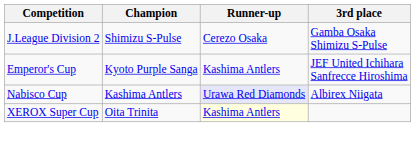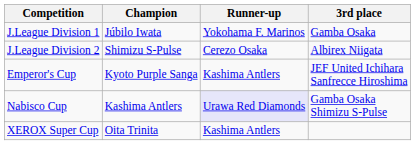 <table class="wikitable">
 <tr>
 <th>Competition</th>
 <th>Champion</th>
 <th>Runner-up</th>
 <th>3rd place</th>
 </tr>
 <tr>
+<td><a href='#'>J.League Division 1</a></td>
+<td><a href='#'>Júbilo Iwata</a></td>
+<td><a href='#'>Yokohama F. Marinos</a></td>
+<td><a href='#'>Gamba Osaka</a></td>
+</tr>
+<tr>
 <td><a href='#'>J.League Division 2</a></td>
 <td><a href='#'>Shimizu S-Pulse</a></td>
 <td><a href='#'>Cerezo Osaka</a></td>
-<td><a href='#'>Gamba Osaka</a><br><a href='#'>Shimizu S-Pulse</a></td>
+<td><a href='#'>Albirex Niigata</a></td>
 </tr>
 <tr>
 <td><a href='#'>Emperor's Cup</a></td>
 <td><a href='#'>Kyoto Purple Sanga</a></td>
 <td><a href='#'>Kashima Antlers</a></td>
 <td><a href='#'>JEF United Ichihara</a><br><a href='#'>Sanfrecce Hiroshima</a></td>
 </tr>
 <tr>
 <td><a href='#'>Nabisco Cup</a></td>
 <td><a href='#'>Kashima Antlers</a></td>
 <td style="background: lavender;"><a href='#'>Urawa Red Diamonds</a></td>
-<td><a href='#'>Albirex Niigata</a></td>
+<td><a href='#'>Gamba Osaka</a><br><a href='#'>Shimizu S-Pulse</a></td>
 </tr>
 <tr>
 <td><a href='#'>XEROX Super Cup</a></td>
 <td><a href='#'>Oita Trinita</a></td>
-<td style="background: lightyellow;"><a href='#'>Kashima Antlers</a></td>
+<td><a href='#'>Kashima Antlers</a></td>
 <td></td>
 </tr>
 </table>
